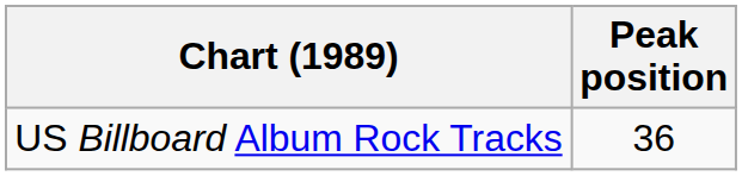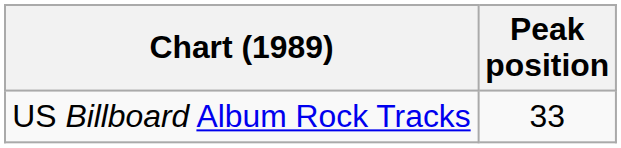 <table class="wikitable sortable">
 <tr>
 <th>Chart (1989)</th>
 <th>Peak<br>position</th>
 </tr>
 <tr>
 <td>US <em>Billboard</em> <a href='#'>Album Rock Tracks</a></td>
-<td style="text-align:center;">36</td>
+<td style="text-align:center;">33</td>
 </tr>
 </table>
